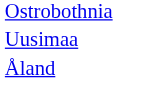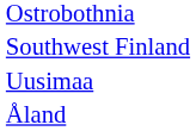 <table>
 <tr>
 <td><a href='#'>Ostrobothnia</a></td>
+<td></td>
+</tr>
+<tr>
+<td><a href='#'>Southwest Finland</a></td>
 <td></td>
 </tr>
 <tr>
 <td><a href='#'>Uusimaa</a></td>
 <td></td>
 </tr>
 <tr>
 <td><a href='#'>Åland</a></td>
 <td></td>
 </tr>
 </table>
